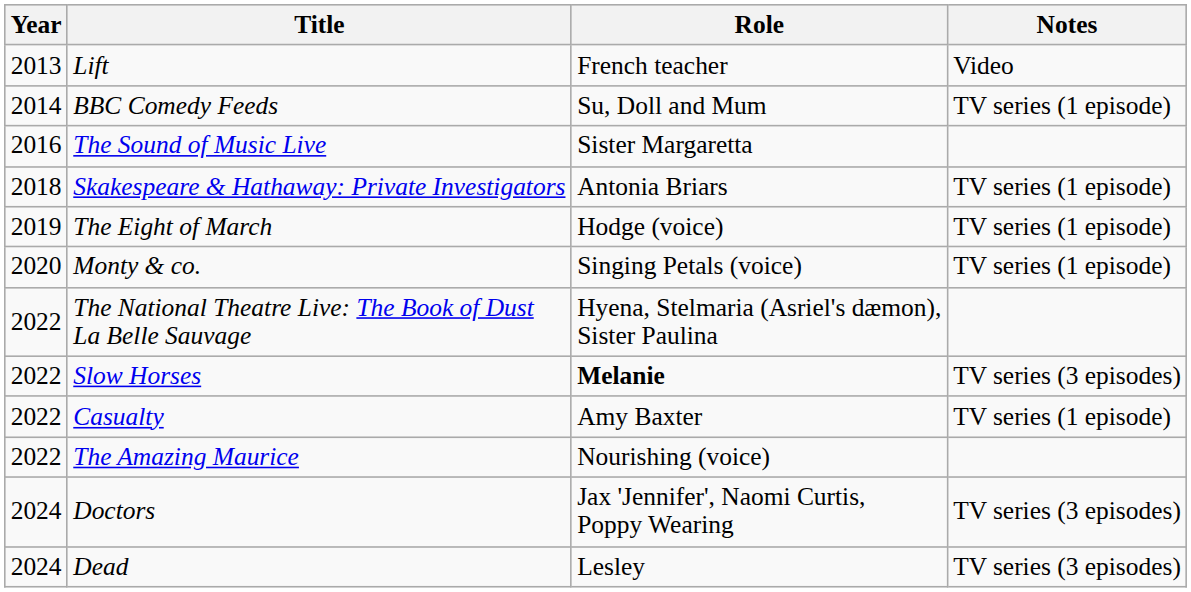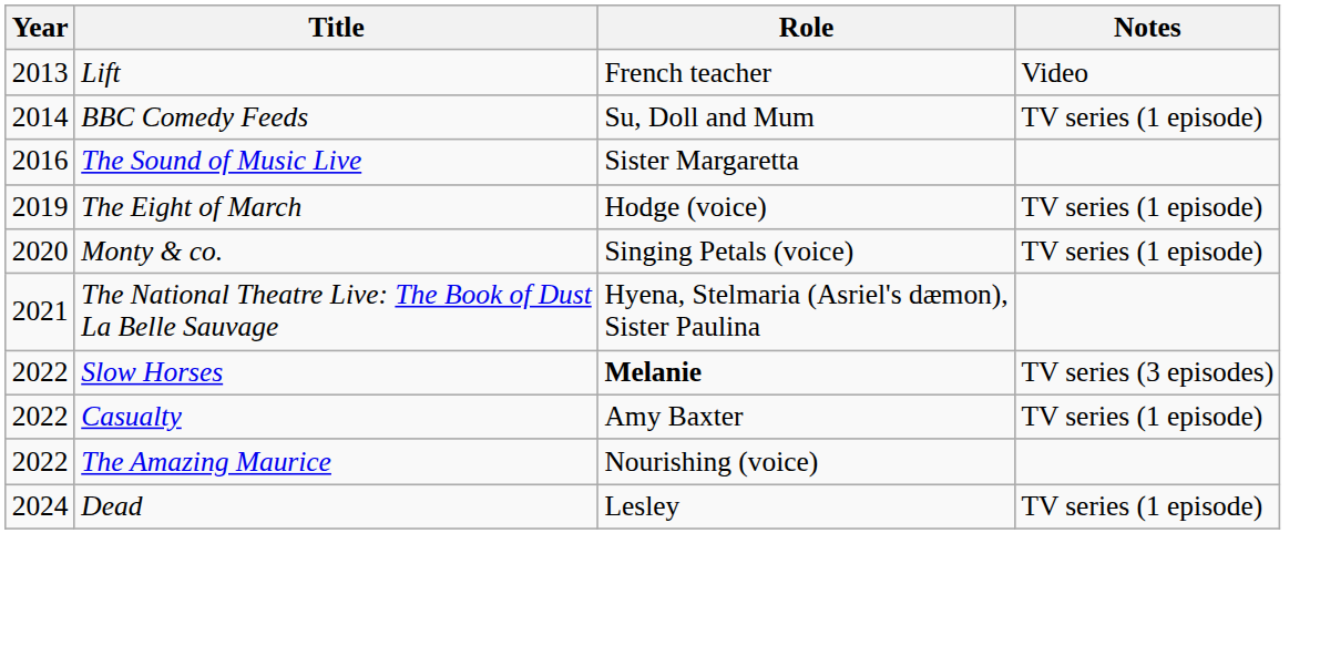 <table class="wikitable">
 <tr>
 <th>Year</th>
 <th>Title</th>
 <th>Role</th>
 <th>Notes</th>
 </tr>
 <tr>
 <td>2013</td>
 <td><em>Lift</em></td>
 <td>French teacher</td>
 <td>Video</td>
 </tr>
 <tr>
 <td>2014</td>
 <td><em>BBC Comedy Feeds</em></td>
 <td>Su, Doll and Mum</td>
 <td>TV series (1 episode)</td>
 </tr>
 <tr>
 <td>2016</td>
 <td><em><a href='#'>The Sound of Music Live</a></em></td>
 <td>Sister Margaretta</td>
 <td></td>
 </tr>
 <tr>
-<td>2018</td>
-<td><em><a href='#'>Skakespeare & Hathaway: Private Investigators</a></em></td>
-<td>Antonia Briars</td>
-<td>TV series (1 episode)</td>
-</tr>
-<tr>
 <td>2019</td>
 <td><em>The Eight of March</em></td>
 <td>Hodge (voice)</td>
 <td>TV series (1 episode)</td>
 </tr>
 <tr>
 <td>2020</td>
 <td><em>Monty & co.</em></td>
 <td>Singing Petals (voice)</td>
 <td>TV series (1 episode)</td>
 </tr>
 <tr>
-<td>2022</td>
+<td>2021</td>
 <td><em>The National Theatre Live: <a href='#'>The Book of Dust</a></em><br><em>La Belle Sauvage</em></td>
 <td>Hyena, Stelmaria (Asriel's dæmon),<br>Sister Paulina</td>
 <td></td>
 </tr>
 <tr>
 <td>2022</td>
 <td><em><a href='#'>Slow Horses</a></em></td>
 <td><strong>Melanie</strong></td>
 <td>TV series (3 episodes)</td>
 </tr>
 <tr>
 <td>2022</td>
 <td><em><a href='#'>Casualty</a></em></td>
 <td>Amy Baxter</td>
 <td>TV series (1 episode)</td>
 </tr>
 <tr>
 <td>2022</td>
 <td><em><a href='#'>The Amazing Maurice</a></em></td>
 <td>Nourishing (voice)</td>
 <td></td>
 </tr>
 <tr>
 <td>2024</td>
-<td><em>Doctors</em></td>
-<td>Jax 'Jennifer', Naomi Curtis,<br>Poppy Wearing</td>
-<td>TV series (3 episodes)</td>
-</tr>
-<tr>
-<td>2024</td>
 <td><em>Dead</em></td>
 <td>Lesley</td>
-<td>TV series (3 episodes)</td>
+<td>TV series (1 episode)</td>
 </tr>
 </table>
